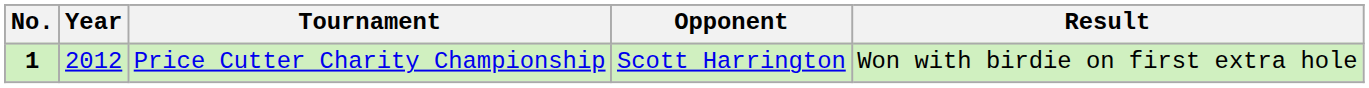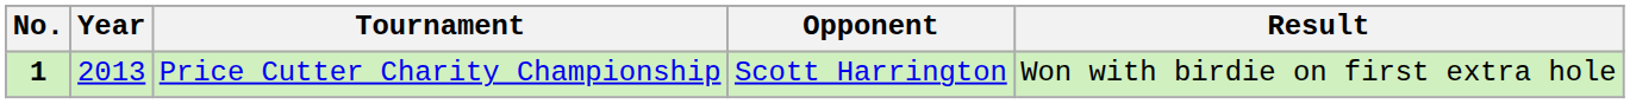 <table class="wikitable" style="font-size:95%;">
 <tr>
 <th>No.</th>
 <th>Year</th>
 <th>Tournament</th>
 <th>Opponent</th>
 <th>Result</th>
 </tr>
 <tr style="background:#D0F0C0;">
 <td align=center><strong>1</strong></td>
-<td align=center><a href='#'>2012</a></td>
+<td align=center><a href='#'>2013</a></td>
 <td><a href='#'>Price Cutter Charity Championship</a></td>
 <td> <a href='#'>Scott Harrington</a></td>
 <td>Won with birdie on first extra hole</td>
 </tr>
 </table>
